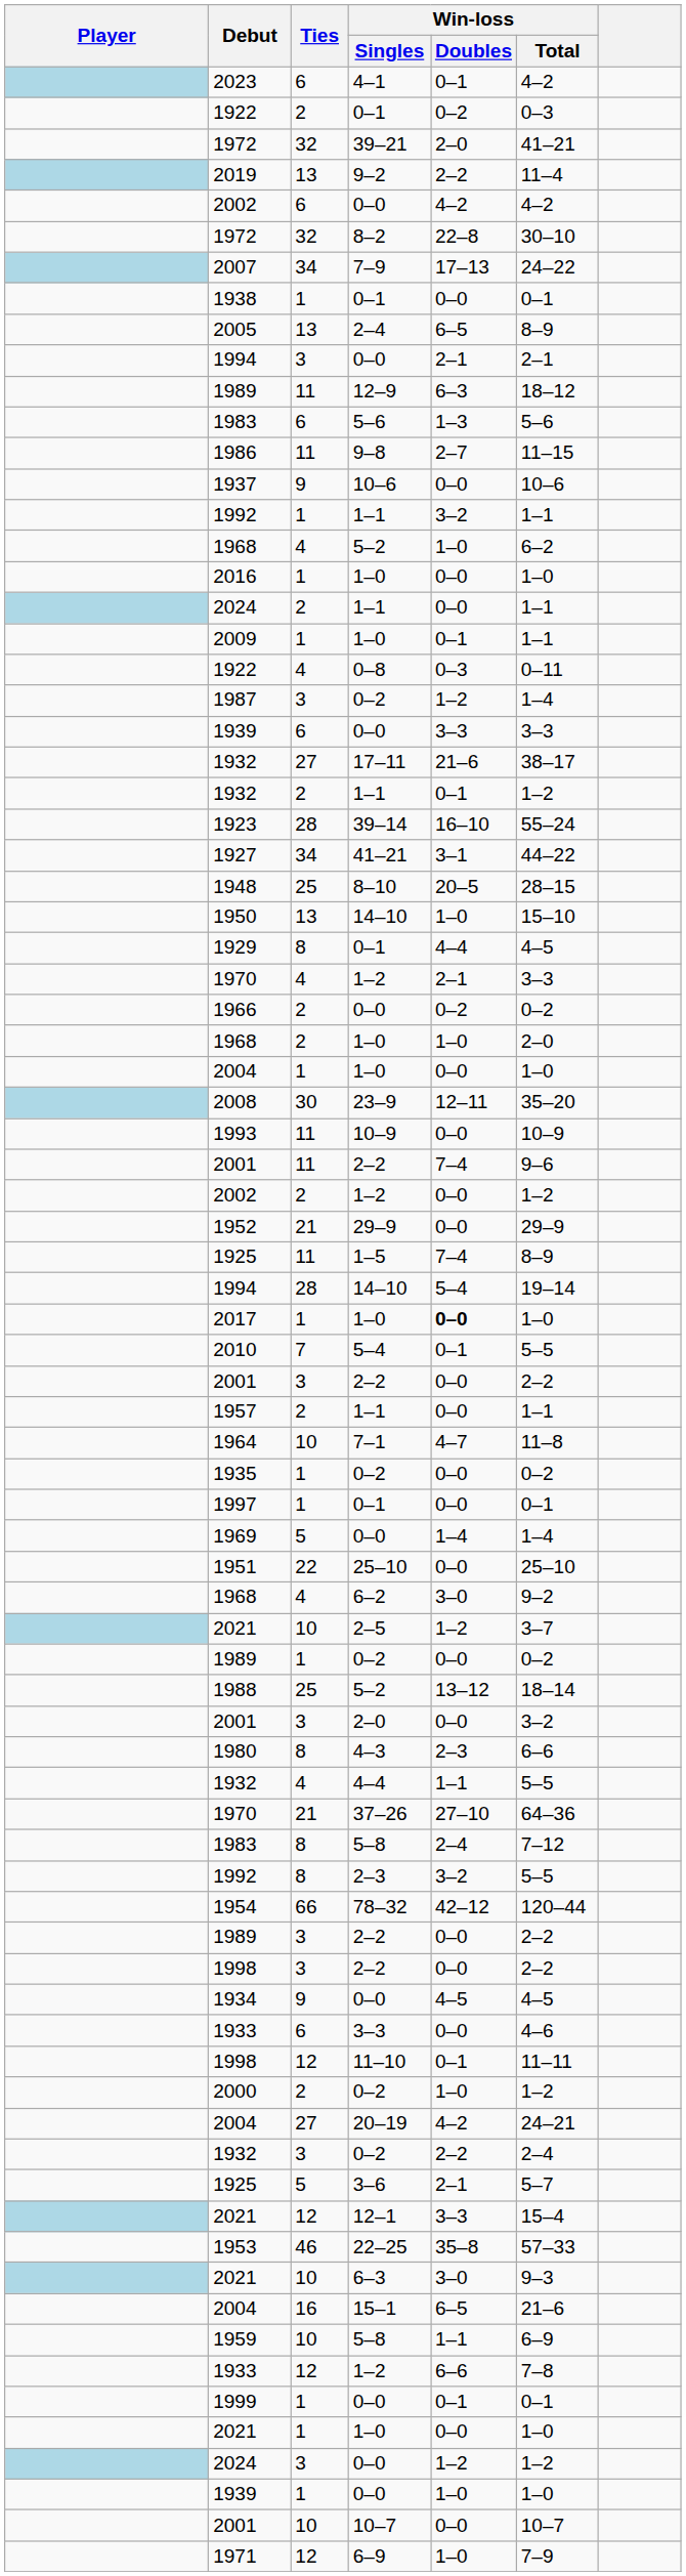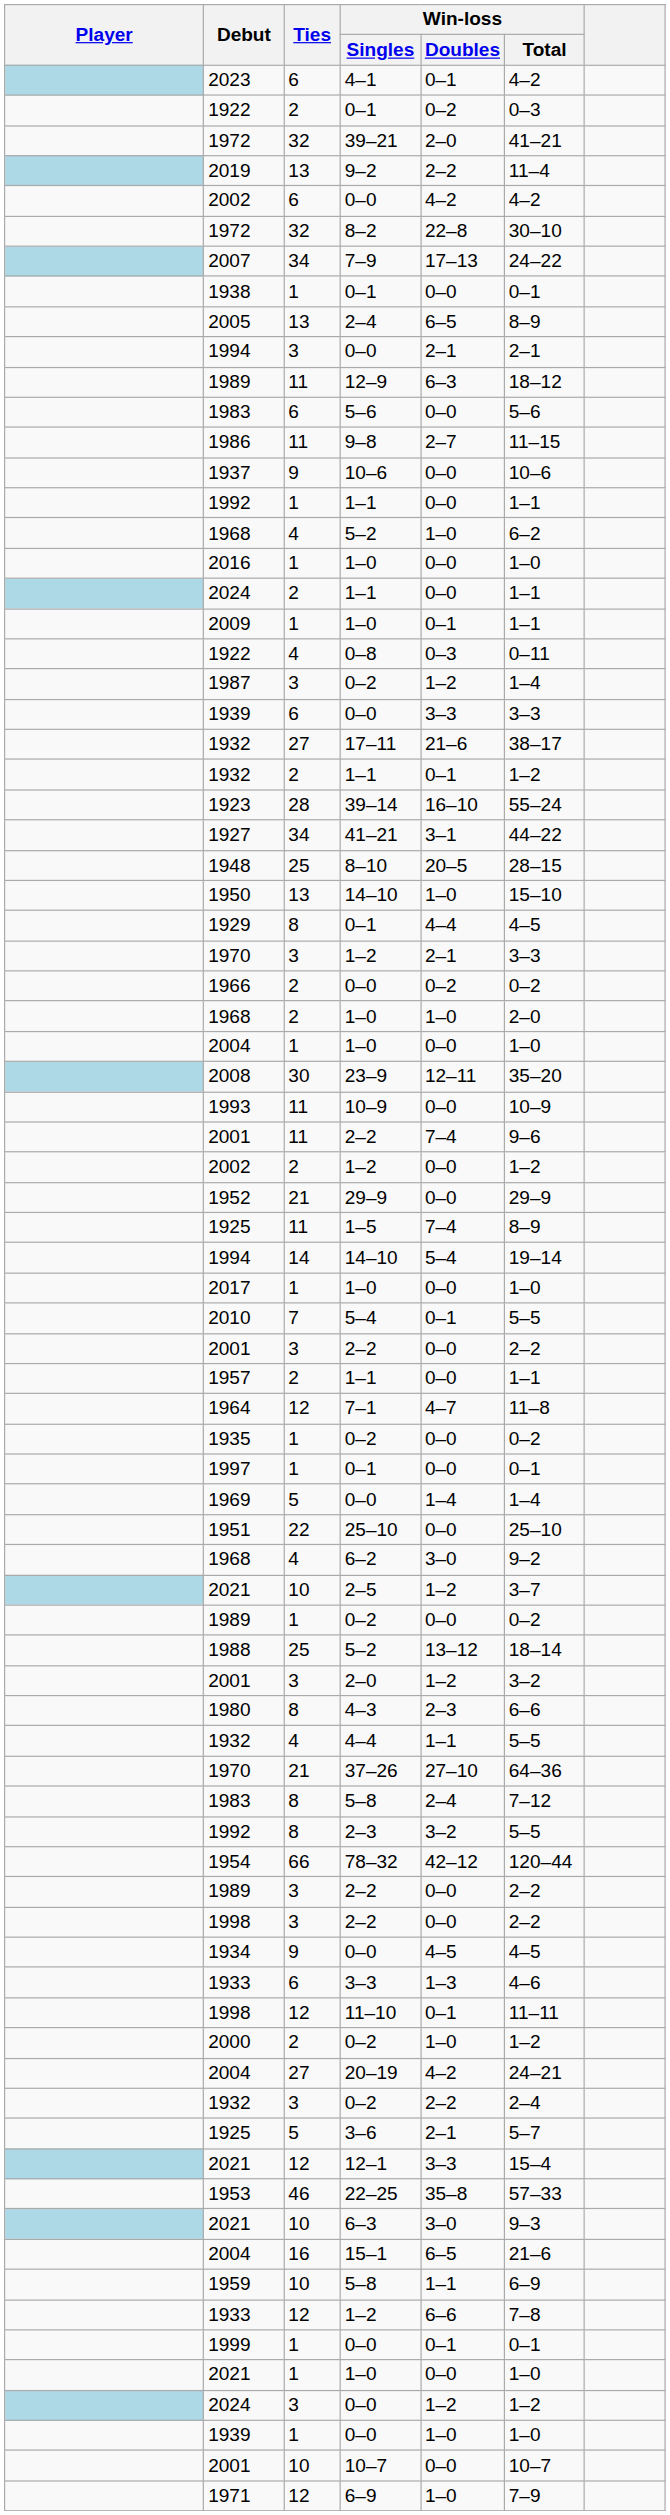 <table class="wikitable sortable defaultcenter col1left col7right">
 <tr>
 <th width=160 rowspan=2><a href='#'>Player</a></th>
 <th width=60 rowspan=2>Debut</th>
 <th width=40 rowspan=2><a href='#'>Ties</a></th>
 <th width=180 colspan=3>Win-loss</th>
 <th width=60 rowspan=2></th>
 </tr>
 <tr>
 <th width=60><a href='#'>Singles</a></th>
 <th width=60><a href='#'>Doubles</a></th>
 <th width=60>Total</th>
 </tr>
 <tr>
 <td align=left bgcolor=lightblue></td>
 <td>2023</td>
 <td>6</td>
 <td>4–1</td>
 <td>0–1</td>
 <td>4–2</td>
 <td></td>
 </tr>
 <tr>
 <td align=left></td>
 <td>1922</td>
 <td>2</td>
 <td>0–1</td>
 <td>0–2</td>
 <td>0–3</td>
 <td></td>
 </tr>
 <tr>
 <td align=left></td>
 <td>1972</td>
 <td>32</td>
 <td>39–21</td>
 <td>2–0</td>
 <td>41–21</td>
 <td></td>
 </tr>
 <tr>
 <td align=left bgcolor=lightblue></td>
 <td>2019</td>
 <td>13</td>
 <td>9–2</td>
 <td>2–2</td>
 <td>11–4</td>
 <td></td>
 </tr>
 <tr>
 <td align=left></td>
 <td>2002</td>
 <td>6</td>
 <td>0–0</td>
 <td>4–2</td>
 <td>4–2</td>
 <td></td>
 </tr>
 <tr>
 <td align=left></td>
 <td>1972</td>
 <td>32</td>
 <td>8–2</td>
 <td>22–8</td>
 <td>30–10</td>
 <td></td>
 </tr>
 <tr>
 <td align=left bgcolor=lightblue></td>
 <td>2007</td>
 <td>34</td>
 <td>7–9</td>
 <td>17–13</td>
 <td>24–22</td>
 <td></td>
 </tr>
 <tr>
 <td align=left></td>
 <td>1938</td>
 <td>1</td>
 <td>0–1</td>
 <td>0–0</td>
 <td>0–1</td>
 <td></td>
 </tr>
 <tr>
 <td align=left></td>
 <td>2005</td>
 <td>13</td>
 <td>2–4</td>
 <td>6–5</td>
 <td>8–9</td>
 <td></td>
 </tr>
 <tr>
 <td align=left></td>
 <td>1994</td>
 <td>3</td>
 <td>0–0</td>
 <td>2–1</td>
 <td>2–1</td>
 <td></td>
 </tr>
 <tr>
 <td align=left></td>
 <td>1989</td>
 <td>11</td>
 <td>12–9</td>
 <td>6–3</td>
 <td>18–12</td>
 <td></td>
 </tr>
 <tr>
 <td align=left></td>
 <td>1983</td>
 <td>6</td>
 <td>5–6</td>
-<td>1–3</td>
+<td>0–0</td>
 <td>5–6</td>
 <td></td>
 </tr>
 <tr>
 <td align=left></td>
 <td>1986</td>
 <td>11</td>
 <td>9–8</td>
 <td>2–7</td>
 <td>11–15</td>
 <td></td>
 </tr>
 <tr>
 <td align=left></td>
 <td>1937</td>
 <td>9</td>
 <td>10–6</td>
 <td>0–0</td>
 <td>10–6</td>
 <td></td>
 </tr>
 <tr>
 <td align=left></td>
 <td>1992</td>
 <td>1</td>
 <td>1–1</td>
-<td>3–2</td>
+<td>0–0</td>
 <td>1–1</td>
 <td></td>
 </tr>
 <tr>
 <td align=left></td>
 <td>1968</td>
 <td>4</td>
 <td>5–2</td>
 <td>1–0</td>
 <td>6–2</td>
 <td></td>
 </tr>
 <tr>
 <td align=left></td>
 <td>2016</td>
 <td>1</td>
 <td>1–0</td>
 <td>0–0</td>
 <td>1–0</td>
 <td></td>
 </tr>
 <tr>
 <td align=left bgcolor=lightblue></td>
 <td>2024</td>
 <td>2</td>
 <td>1–1</td>
 <td>0–0</td>
 <td>1–1</td>
 <td></td>
 </tr>
 <tr>
 <td align=left></td>
 <td>2009</td>
 <td>1</td>
 <td>1–0</td>
 <td>0–1</td>
 <td>1–1</td>
 <td></td>
 </tr>
 <tr>
 <td align=left></td>
 <td>1922</td>
 <td>4</td>
 <td>0–8</td>
 <td>0–3</td>
 <td>0–11</td>
 <td></td>
 </tr>
 <tr>
 <td align=left></td>
 <td>1987</td>
 <td>3</td>
 <td>0–2</td>
 <td>1–2</td>
 <td>1–4</td>
 <td></td>
 </tr>
 <tr>
 <td align=left></td>
 <td>1939</td>
 <td>6</td>
 <td>0–0</td>
 <td>3–3</td>
 <td>3–3</td>
 <td></td>
 </tr>
 <tr>
 <td align=left></td>
 <td>1932</td>
 <td>27</td>
 <td>17–11</td>
 <td>21–6</td>
 <td>38–17</td>
 <td></td>
 </tr>
 <tr>
 <td align=left></td>
 <td>1932</td>
 <td>2</td>
 <td>1–1</td>
 <td>0–1</td>
 <td>1–2</td>
 <td></td>
 </tr>
 <tr>
 <td align=left></td>
 <td>1923</td>
 <td>28</td>
 <td>39–14</td>
 <td>16–10</td>
 <td>55–24</td>
 <td></td>
 </tr>
 <tr>
 <td align=left></td>
 <td>1927</td>
 <td>34</td>
 <td>41–21</td>
 <td>3–1</td>
 <td>44–22</td>
 <td></td>
 </tr>
 <tr>
 <td align=left></td>
 <td>1948</td>
 <td>25</td>
 <td>8–10</td>
 <td>20–5</td>
 <td>28–15</td>
 <td></td>
 </tr>
 <tr>
 <td align=left></td>
 <td>1950</td>
 <td>13</td>
 <td>14–10</td>
 <td>1–0</td>
 <td>15–10</td>
 <td></td>
 </tr>
 <tr>
 <td align=left></td>
 <td>1929</td>
 <td>8</td>
 <td>0–1</td>
 <td>4–4</td>
 <td>4–5</td>
 <td></td>
 </tr>
 <tr>
 <td align=left></td>
 <td>1970</td>
-<td>4</td>
+<td>3</td>
 <td>1–2</td>
 <td>2–1</td>
 <td>3–3</td>
 <td></td>
 </tr>
 <tr>
 <td align=left></td>
 <td>1966</td>
 <td>2</td>
 <td>0–0</td>
 <td>0–2</td>
 <td>0–2</td>
 <td></td>
 </tr>
 <tr>
 <td align=left></td>
 <td>1968</td>
 <td>2</td>
 <td>1–0</td>
 <td>1–0</td>
 <td>2–0</td>
 <td></td>
 </tr>
 <tr>
 <td align=left></td>
 <td>2004</td>
 <td>1</td>
 <td>1–0</td>
 <td>0–0</td>
 <td>1–0</td>
 <td></td>
 </tr>
 <tr>
 <td align=left bgcolor=lightblue></td>
 <td>2008</td>
 <td>30</td>
 <td>23–9</td>
 <td>12–11</td>
 <td>35–20</td>
 <td></td>
 </tr>
 <tr>
 <td align=left></td>
 <td>1993</td>
 <td>11</td>
 <td>10–9</td>
 <td>0–0</td>
 <td>10–9</td>
 <td></td>
 </tr>
 <tr>
 <td align=left></td>
 <td>2001</td>
 <td>11</td>
 <td>2–2</td>
 <td>7–4</td>
 <td>9–6</td>
 <td></td>
 </tr>
 <tr>
 <td align=left></td>
 <td>2002</td>
 <td>2</td>
 <td>1–2</td>
 <td>0–0</td>
 <td>1–2</td>
 <td></td>
 </tr>
 <tr>
 <td align=left></td>
 <td>1952</td>
 <td>21</td>
 <td>29–9</td>
 <td>0–0</td>
 <td>29–9</td>
 <td></td>
 </tr>
 <tr>
 <td align=left></td>
 <td>1925</td>
 <td>11</td>
 <td>1–5</td>
 <td>7–4</td>
 <td>8–9</td>
 <td></td>
 </tr>
 <tr>
 <td align=left></td>
 <td>1994</td>
-<td>28</td>
+<td>14</td>
 <td>14–10</td>
 <td>5–4</td>
 <td>19–14</td>
 <td></td>
 </tr>
 <tr>
 <td align=left></td>
 <td>2017</td>
 <td>1</td>
 <td>1–0</td>
-<td><strong>0–0</strong></td>
+<td>0–0</td>
 <td>1–0</td>
 <td></td>
 </tr>
 <tr>
 <td align=left></td>
 <td>2010</td>
 <td>7</td>
 <td>5–4</td>
 <td>0–1</td>
 <td>5–5</td>
 <td></td>
 </tr>
 <tr>
 <td align=left></td>
 <td>2001</td>
 <td>3</td>
 <td>2–2</td>
 <td>0–0</td>
 <td>2–2</td>
 <td></td>
 </tr>
 <tr>
 <td align=left></td>
 <td>1957</td>
 <td>2</td>
 <td>1–1</td>
 <td>0–0</td>
 <td>1–1</td>
 <td></td>
 </tr>
 <tr>
 <td align=left></td>
 <td>1964</td>
-<td>10</td>
+<td>12</td>
 <td>7–1</td>
 <td>4–7</td>
 <td>11–8</td>
 <td></td>
 </tr>
 <tr>
 <td align=left></td>
 <td>1935</td>
 <td>1</td>
 <td>0–2</td>
 <td>0–0</td>
 <td>0–2</td>
 <td></td>
 </tr>
 <tr>
 <td align=left></td>
 <td>1997</td>
 <td>1</td>
 <td>0–1</td>
 <td>0–0</td>
 <td>0–1</td>
 <td></td>
 </tr>
 <tr>
 <td align=left></td>
 <td>1969</td>
 <td>5</td>
 <td>0–0</td>
 <td>1–4</td>
 <td>1–4</td>
 <td></td>
 </tr>
 <tr>
 <td align=left></td>
 <td>1951</td>
 <td>22</td>
 <td>25–10</td>
 <td>0–0</td>
 <td>25–10</td>
 <td></td>
 </tr>
 <tr>
 <td align=left></td>
 <td>1968</td>
 <td>4</td>
 <td>6–2</td>
 <td>3–0</td>
 <td>9–2</td>
 <td></td>
 </tr>
 <tr>
 <td bgcolor=lightblue align=left></td>
 <td>2021</td>
 <td>10</td>
 <td>2–5</td>
 <td>1–2</td>
 <td>3–7</td>
 <td></td>
 </tr>
 <tr>
 <td align=left></td>
 <td>1989</td>
 <td>1</td>
 <td>0–2</td>
 <td>0–0</td>
 <td>0–2</td>
 <td></td>
 </tr>
 <tr>
 <td align=left></td>
 <td>1988</td>
 <td>25</td>
 <td>5–2</td>
 <td>13–12</td>
 <td>18–14</td>
 <td></td>
 </tr>
 <tr>
 <td align=left></td>
 <td>2001</td>
 <td>3</td>
 <td>2–0</td>
-<td>0–0</td>
+<td>1–2</td>
 <td>3–2</td>
 <td></td>
 </tr>
 <tr>
 <td align=left></td>
 <td>1980</td>
 <td>8</td>
 <td>4–3</td>
 <td>2–3</td>
 <td>6–6</td>
 <td></td>
 </tr>
 <tr>
 <td align=left></td>
 <td>1932</td>
 <td>4</td>
 <td>4–4</td>
 <td>1–1</td>
 <td>5–5</td>
 <td></td>
 </tr>
 <tr>
 <td align=left></td>
 <td>1970</td>
 <td>21</td>
 <td>37–26</td>
 <td>27–10</td>
 <td>64–36</td>
 <td></td>
 </tr>
 <tr>
 <td align=left></td>
 <td>1983</td>
 <td>8</td>
 <td>5–8</td>
 <td>2–4</td>
 <td>7–12</td>
 <td></td>
 </tr>
 <tr>
 <td align=left></td>
 <td>1992</td>
 <td>8</td>
 <td>2–3</td>
 <td>3–2</td>
 <td>5–5</td>
 <td></td>
 </tr>
 <tr>
 <td align=left></td>
 <td>1954</td>
 <td>66</td>
 <td>78–32</td>
 <td>42–12</td>
 <td>120–44</td>
 <td></td>
 </tr>
 <tr>
 <td align=left></td>
 <td>1989</td>
 <td>3</td>
 <td>2–2</td>
 <td>0–0</td>
 <td>2–2</td>
 <td></td>
 </tr>
 <tr>
 <td align=left></td>
 <td>1998</td>
 <td>3</td>
 <td>2–2</td>
 <td>0–0</td>
 <td>2–2</td>
 <td></td>
 </tr>
 <tr>
 <td align=left></td>
 <td>1934</td>
 <td>9</td>
 <td>0–0</td>
 <td>4–5</td>
 <td>4–5</td>
 <td></td>
 </tr>
 <tr>
 <td align=left></td>
 <td>1933</td>
 <td>6</td>
 <td>3–3</td>
-<td>0–0</td>
+<td>1–3</td>
 <td>4–6</td>
 <td></td>
 </tr>
 <tr>
 <td align=left></td>
 <td>1998</td>
 <td>12</td>
 <td>11–10</td>
 <td>0–1</td>
 <td>11–11</td>
 <td></td>
 </tr>
 <tr>
 <td align=left></td>
 <td>2000</td>
 <td>2</td>
 <td>0–2</td>
 <td>1–0</td>
 <td>1–2</td>
 <td></td>
 </tr>
 <tr>
 <td align=left></td>
 <td>2004</td>
 <td>27</td>
 <td>20–19</td>
 <td>4–2</td>
 <td>24–21</td>
 <td></td>
 </tr>
 <tr>
 <td align=left></td>
 <td>1932</td>
 <td>3</td>
 <td>0–2</td>
 <td>2–2</td>
 <td>2–4</td>
 <td></td>
 </tr>
 <tr>
 <td align=left></td>
 <td>1925</td>
 <td>5</td>
 <td>3–6</td>
 <td>2–1</td>
 <td>5–7</td>
 <td></td>
 </tr>
 <tr>
 <td bgcolor=lightblue align=left></td>
 <td>2021</td>
 <td>12</td>
 <td>12–1</td>
 <td>3–3</td>
 <td>15–4</td>
 <td></td>
 </tr>
 <tr>
 <td align=left></td>
 <td>1953</td>
 <td>46</td>
 <td>22–25</td>
 <td>35–8</td>
 <td>57–33</td>
 <td></td>
 </tr>
 <tr>
 <td bgcolor=lightblue align=left></td>
 <td>2021</td>
 <td>10</td>
 <td>6–3</td>
 <td>3–0</td>
 <td>9–3</td>
 <td></td>
 </tr>
 <tr>
 <td align=left></td>
 <td>2004</td>
 <td>16</td>
 <td>15–1</td>
 <td>6–5</td>
 <td>21–6</td>
 <td></td>
 </tr>
 <tr>
 <td align=left></td>
 <td>1959</td>
 <td>10</td>
 <td>5–8</td>
 <td>1–1</td>
 <td>6–9</td>
 <td></td>
 </tr>
 <tr>
 <td align=left></td>
 <td>1933</td>
 <td>12</td>
 <td>1–2</td>
 <td>6–6</td>
 <td>7–8</td>
 <td></td>
 </tr>
 <tr>
 <td align=left></td>
 <td>1999</td>
 <td>1</td>
 <td>0–0</td>
 <td>0–1</td>
 <td>0–1</td>
 <td></td>
 </tr>
 <tr>
 <td align=left></td>
 <td>2021</td>
 <td>1</td>
 <td>1–0</td>
 <td>0–0</td>
 <td>1–0</td>
 <td></td>
 </tr>
 <tr>
 <td align=left bgcolor=lightblue></td>
 <td>2024</td>
 <td>3</td>
 <td>0–0</td>
 <td>1–2</td>
 <td>1–2</td>
 <td></td>
 </tr>
 <tr>
 <td align=left></td>
 <td>1939</td>
 <td>1</td>
 <td>0–0</td>
 <td>1–0</td>
 <td>1–0</td>
 <td></td>
 </tr>
 <tr>
 <td align=left></td>
 <td>2001</td>
 <td>10</td>
 <td>10–7</td>
 <td>0–0</td>
 <td>10–7</td>
 <td></td>
 </tr>
 <tr>
 <td align=left></td>
 <td>1971</td>
 <td>12</td>
 <td>6–9</td>
 <td>1–0</td>
 <td>7–9</td>
 <td></td>
 </tr>
 </table>
